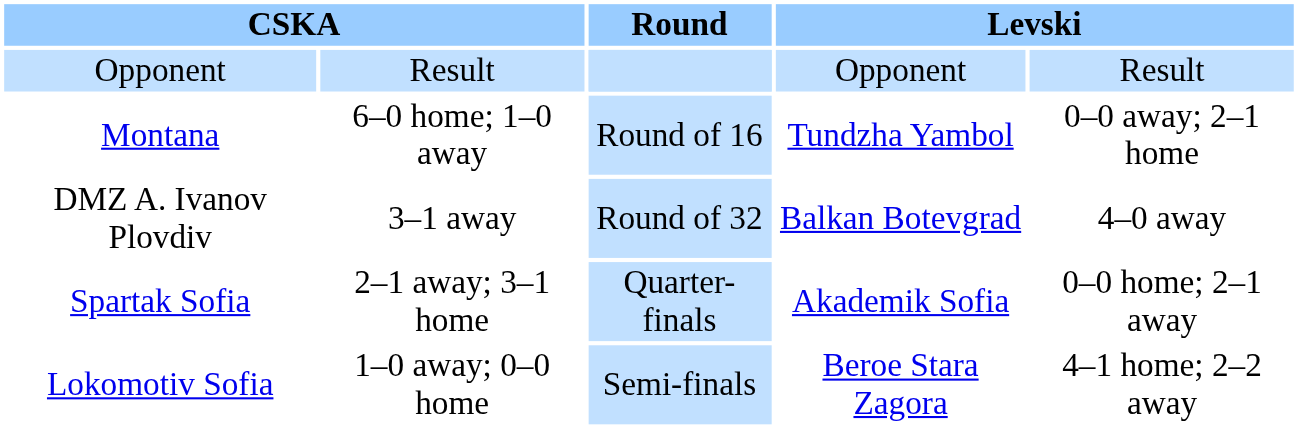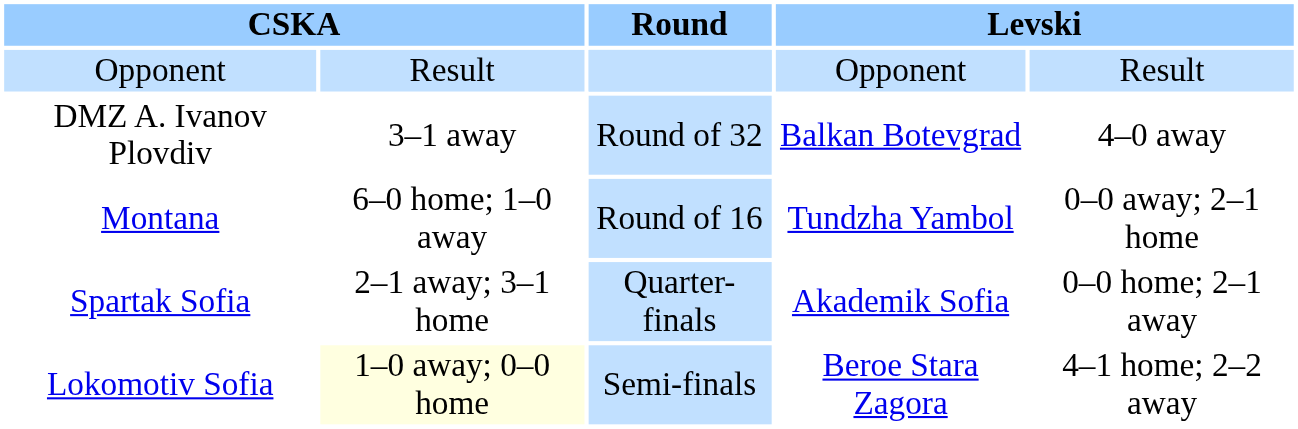 <table width="100%" style="text-align:center">
 <tr valign=top bgcolor=#99ccff>
 <th colspan=2 style="width:1*">CSKA</th>
 <th><strong>Round</strong></th>
 <th colspan=2 style="width:1*">Levski</th>
 </tr>
 <tr valign=top bgcolor=#c1e0ff>
 <td>Opponent</td>
 <td>Result</td>
 <td bgcolor=#c1e0ff></td>
 <td>Opponent</td>
 <td>Result</td>
 </tr>
 <tr>
+<td>DMZ A. Ivanov Plovdiv</td>
+<td>3–1 away</td>
+<td bgcolor="#c1e0ff">Round of 32</td>
+<td><a href='#'>Balkan Botevgrad</a></td>
+<td>4–0 away</td>
+</tr>
+<tr>
 <td><a href='#'>Montana</a></td>
 <td>6–0 home; 1–0 away</td>
 <td bgcolor="#c1e0ff">Round of 16</td>
 <td><a href='#'>Tundzha Yambol</a></td>
 <td>0–0 away; 2–1 home</td>
-</tr>
-<tr>
-<td>DMZ A. Ivanov Plovdiv</td>
-<td>3–1 away</td>
-<td bgcolor="#c1e0ff">Round of 32</td>
-<td><a href='#'>Balkan Botevgrad</a></td>
-<td>4–0 away</td>
 </tr>
 <tr>
 <td><a href='#'>Spartak Sofia</a></td>
 <td>2–1 away; 3–1 home</td>
 <td bgcolor="#c1e0ff">Quarter-finals</td>
 <td><a href='#'>Akademik Sofia</a></td>
 <td>0–0 home; 2–1 away</td>
 </tr>
 <tr>
 <td><a href='#'>Lokomotiv Sofia</a></td>
-<td>1–0 away; 0–0 home</td>
+<td style="background: lightyellow;">1–0 away; 0–0 home</td>
 <td bgcolor="#c1e0ff">Semi-finals</td>
 <td><a href='#'>Beroe Stara Zagora</a></td>
 <td>4–1 home; 2–2 away</td>
 </tr>
 </table>
